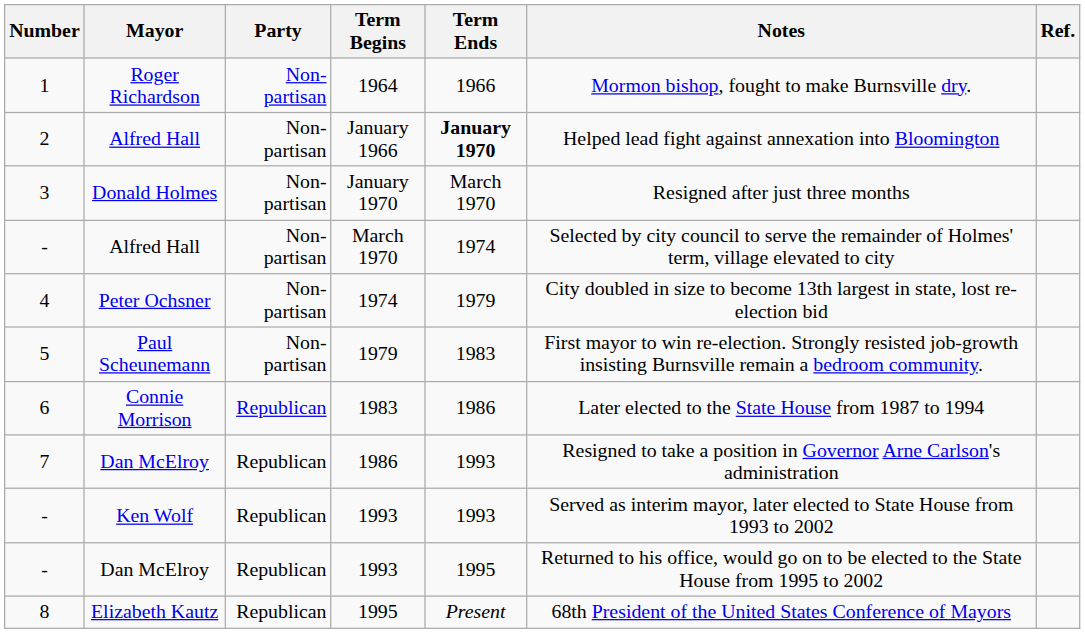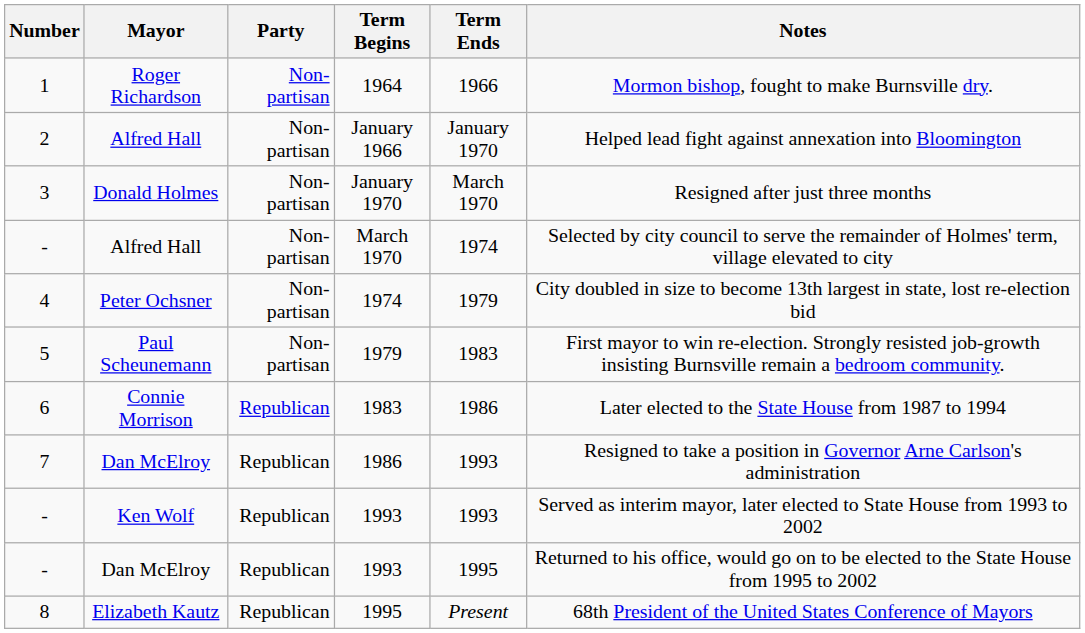 <table class="wikitable" style="text-align:center">
 <tr>
 <th>Number</th>
 <th>Mayor</th>
 <th>Party</th>
 <th>Term Begins</th>
 <th>Term Ends</th>
 <th>Notes</th>
-<th>Ref.</th>
 </tr>
 <tr>
 <td>1</td>
 <td><a href='#'>Roger Richardson</a></td>
 <td align="right" ><a href='#'>Non-partisan</a></td>
 <td>1964</td>
 <td>1966</td>
 <td><a href='#'>Mormon bishop</a>, fought to make Burnsville <a href='#'>dry</a>.</td>
-<td></td>
 </tr>
 <tr>
 <td>2</td>
 <td><a href='#'>Alfred Hall</a></td>
 <td align="right" >Non-partisan</td>
 <td>January 1966</td>
-<td><strong>January 1970</strong></td>
+<td>January 1970</td>
 <td>Helped lead fight against annexation into <a href='#'>Bloomington</a></td>
-<td></td>
 </tr>
 <tr>
 <td>3</td>
 <td><a href='#'>Donald Holmes</a></td>
 <td align="right" >Non-partisan</td>
 <td>January 1970</td>
 <td>March 1970</td>
 <td>Resigned after just three months</td>
-<td></td>
 </tr>
 <tr>
 <td>-</td>
 <td>Alfred Hall</td>
 <td align="right" >Non-partisan</td>
 <td>March 1970</td>
 <td>1974</td>
 <td>Selected by city council to serve the remainder of Holmes' term, village elevated to city</td>
-<td></td>
 </tr>
 <tr>
 <td>4</td>
 <td><a href='#'>Peter Ochsner</a></td>
 <td align="right" >Non-partisan</td>
 <td>1974</td>
 <td>1979</td>
 <td>City doubled in size to become 13th largest in state, lost re-election bid</td>
-<td></td>
 </tr>
 <tr>
 <td>5</td>
 <td><a href='#'>Paul Scheunemann</a></td>
 <td align="right" >Non-partisan</td>
 <td>1979</td>
 <td>1983</td>
 <td>First mayor to win re-election. Strongly resisted job-growth insisting Burnsville remain a <a href='#'>bedroom community</a>.</td>
-<td></td>
 </tr>
 <tr>
 <td>6</td>
 <td><a href='#'>Connie Morrison</a></td>
 <td align="right" ><a href='#'>Republican</a></td>
 <td>1983</td>
 <td>1986</td>
 <td>Later elected to the <a href='#'>State House</a> from 1987 to 1994</td>
-<td></td>
 </tr>
 <tr>
 <td>7</td>
 <td><a href='#'>Dan McElroy</a></td>
 <td align="right" >Republican</td>
 <td>1986</td>
 <td>1993</td>
 <td>Resigned to take a position in <a href='#'>Governor</a> <a href='#'>Arne Carlson</a>'s administration</td>
-<td></td>
 </tr>
 <tr>
 <td>-</td>
 <td><a href='#'>Ken Wolf</a></td>
 <td align="right" >Republican</td>
 <td>1993</td>
 <td>1993</td>
 <td>Served as interim mayor, later elected to State House from 1993 to 2002</td>
-<td></td>
 </tr>
 <tr>
 <td>-</td>
 <td>Dan McElroy</td>
 <td align="right" >Republican</td>
 <td>1993</td>
 <td>1995</td>
 <td>Returned to his office, would go on to be elected to the State House from 1995 to 2002</td>
-<td></td>
 </tr>
 <tr>
 <td>8</td>
 <td><a href='#'>Elizabeth Kautz</a></td>
 <td align="right" >Republican</td>
 <td>1995</td>
 <td><em>Present</em></td>
 <td>68th <a href='#'>President of the United States Conference of Mayors</a></td>
-<td></td>
 </tr>
 </table>
